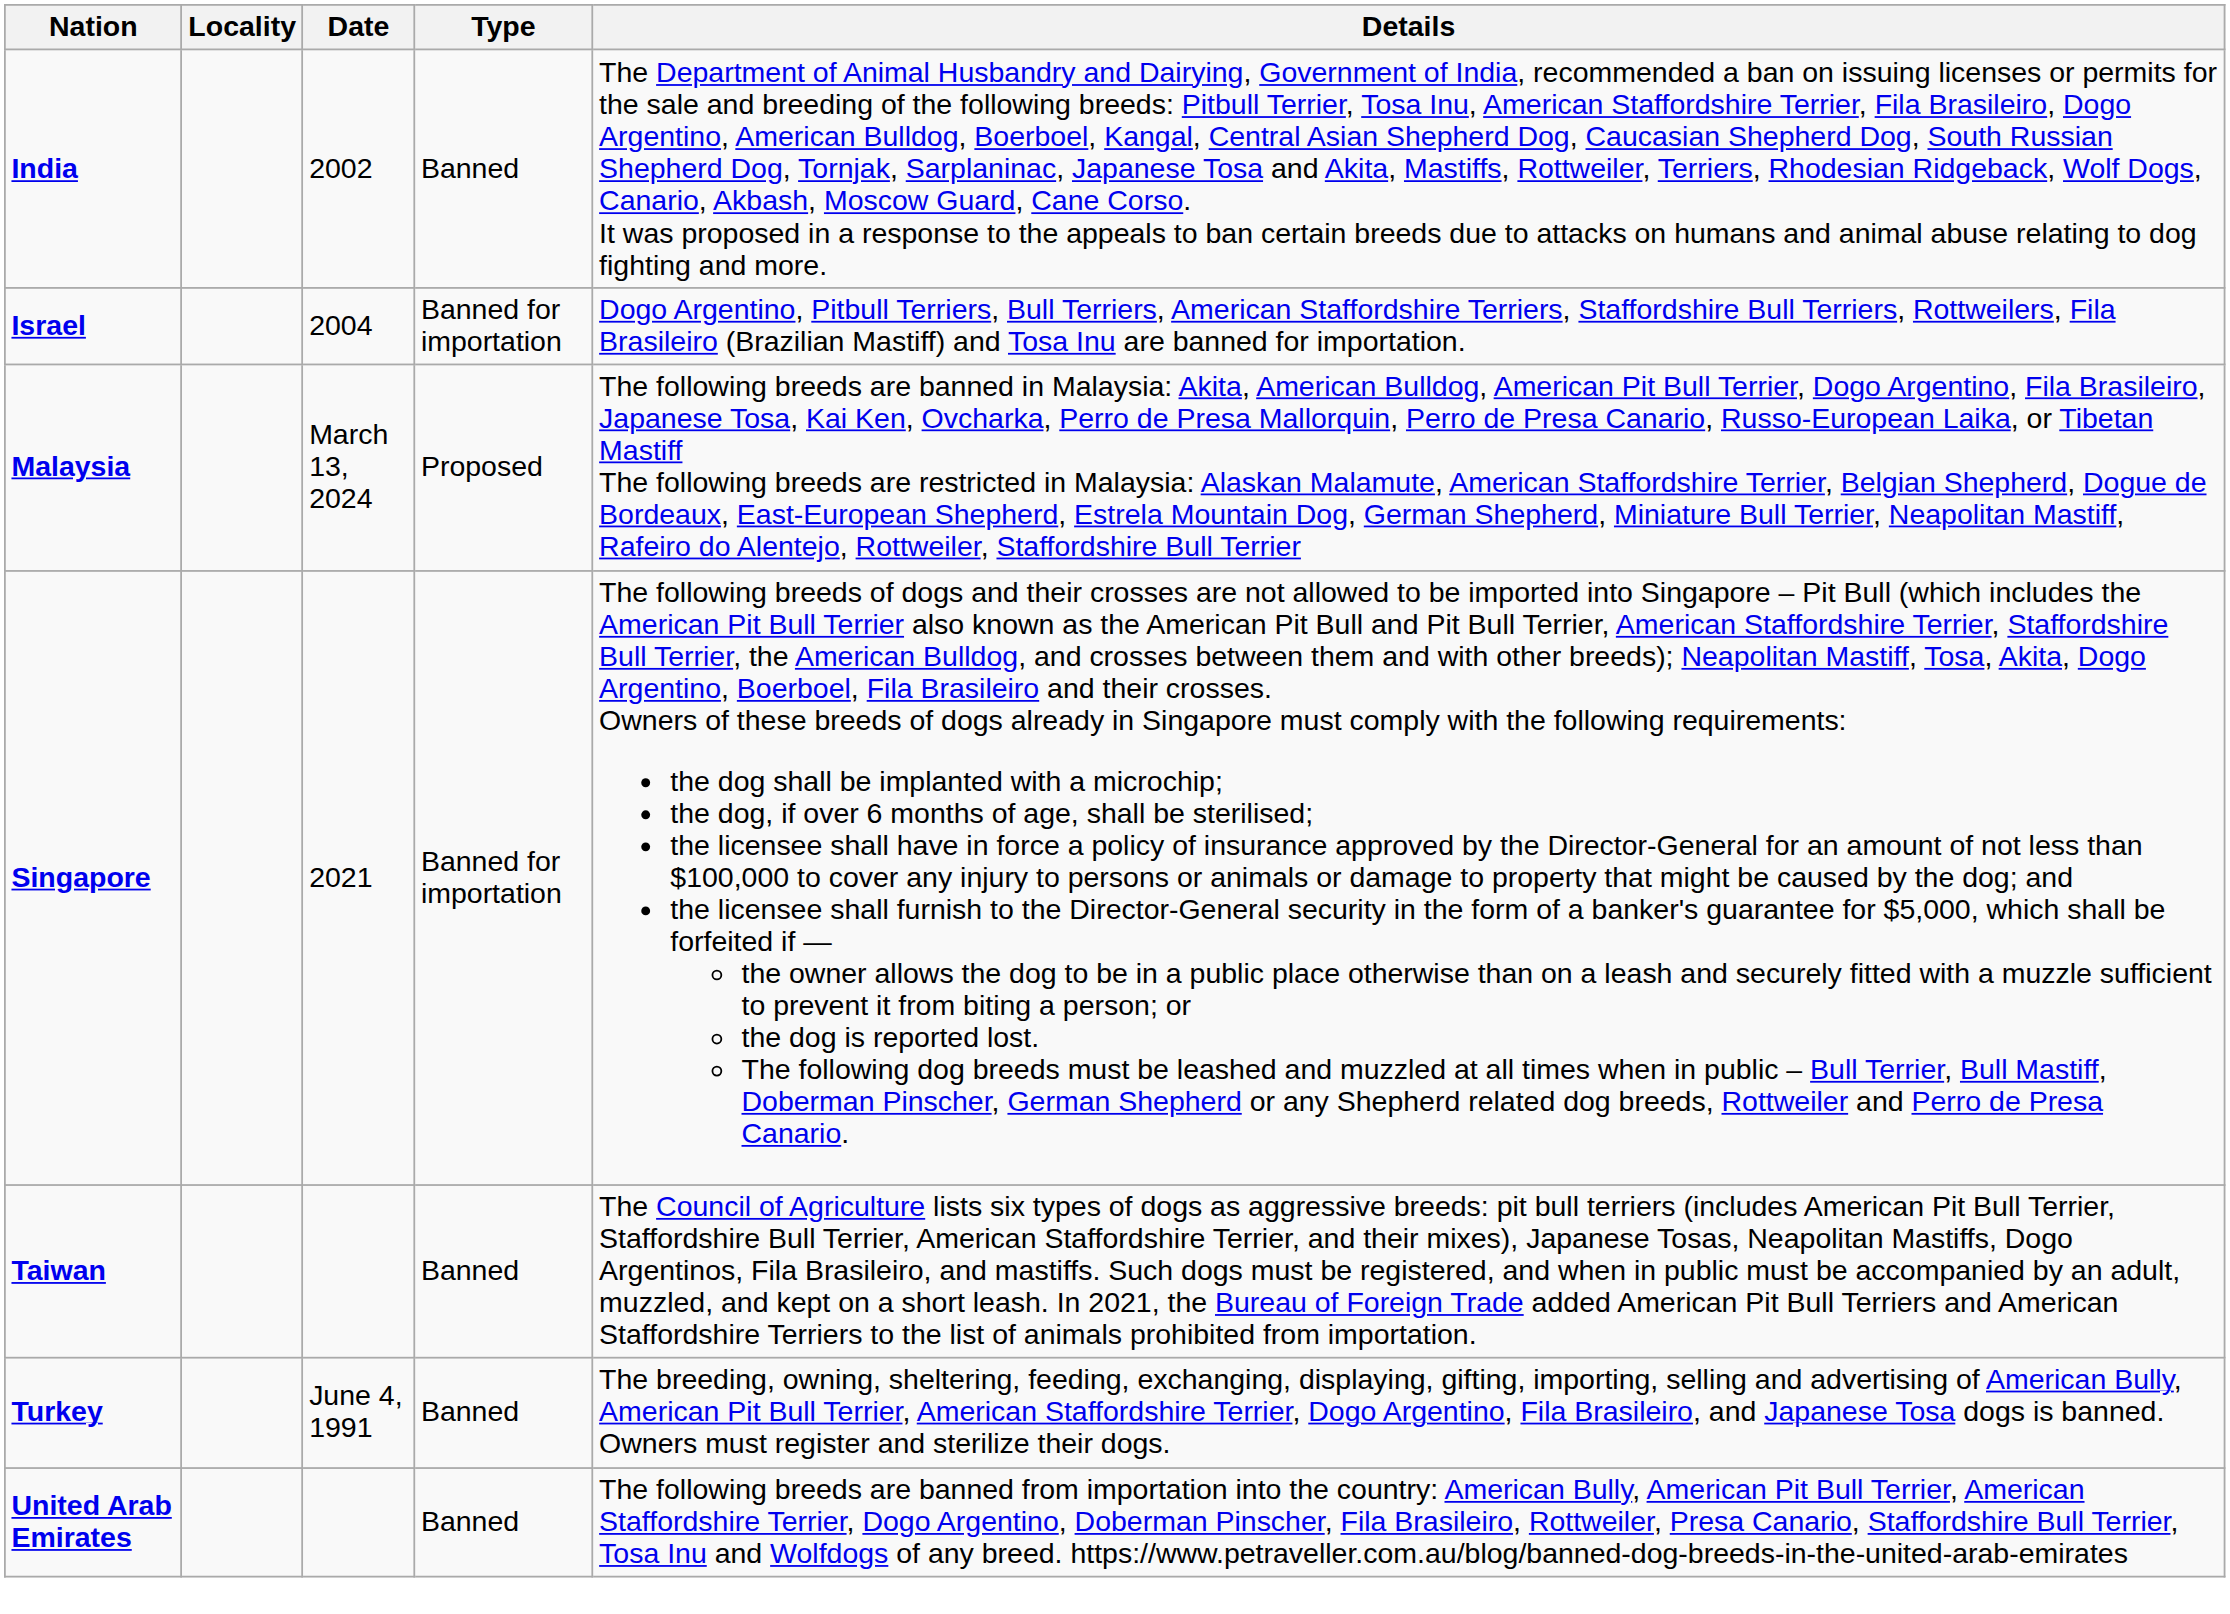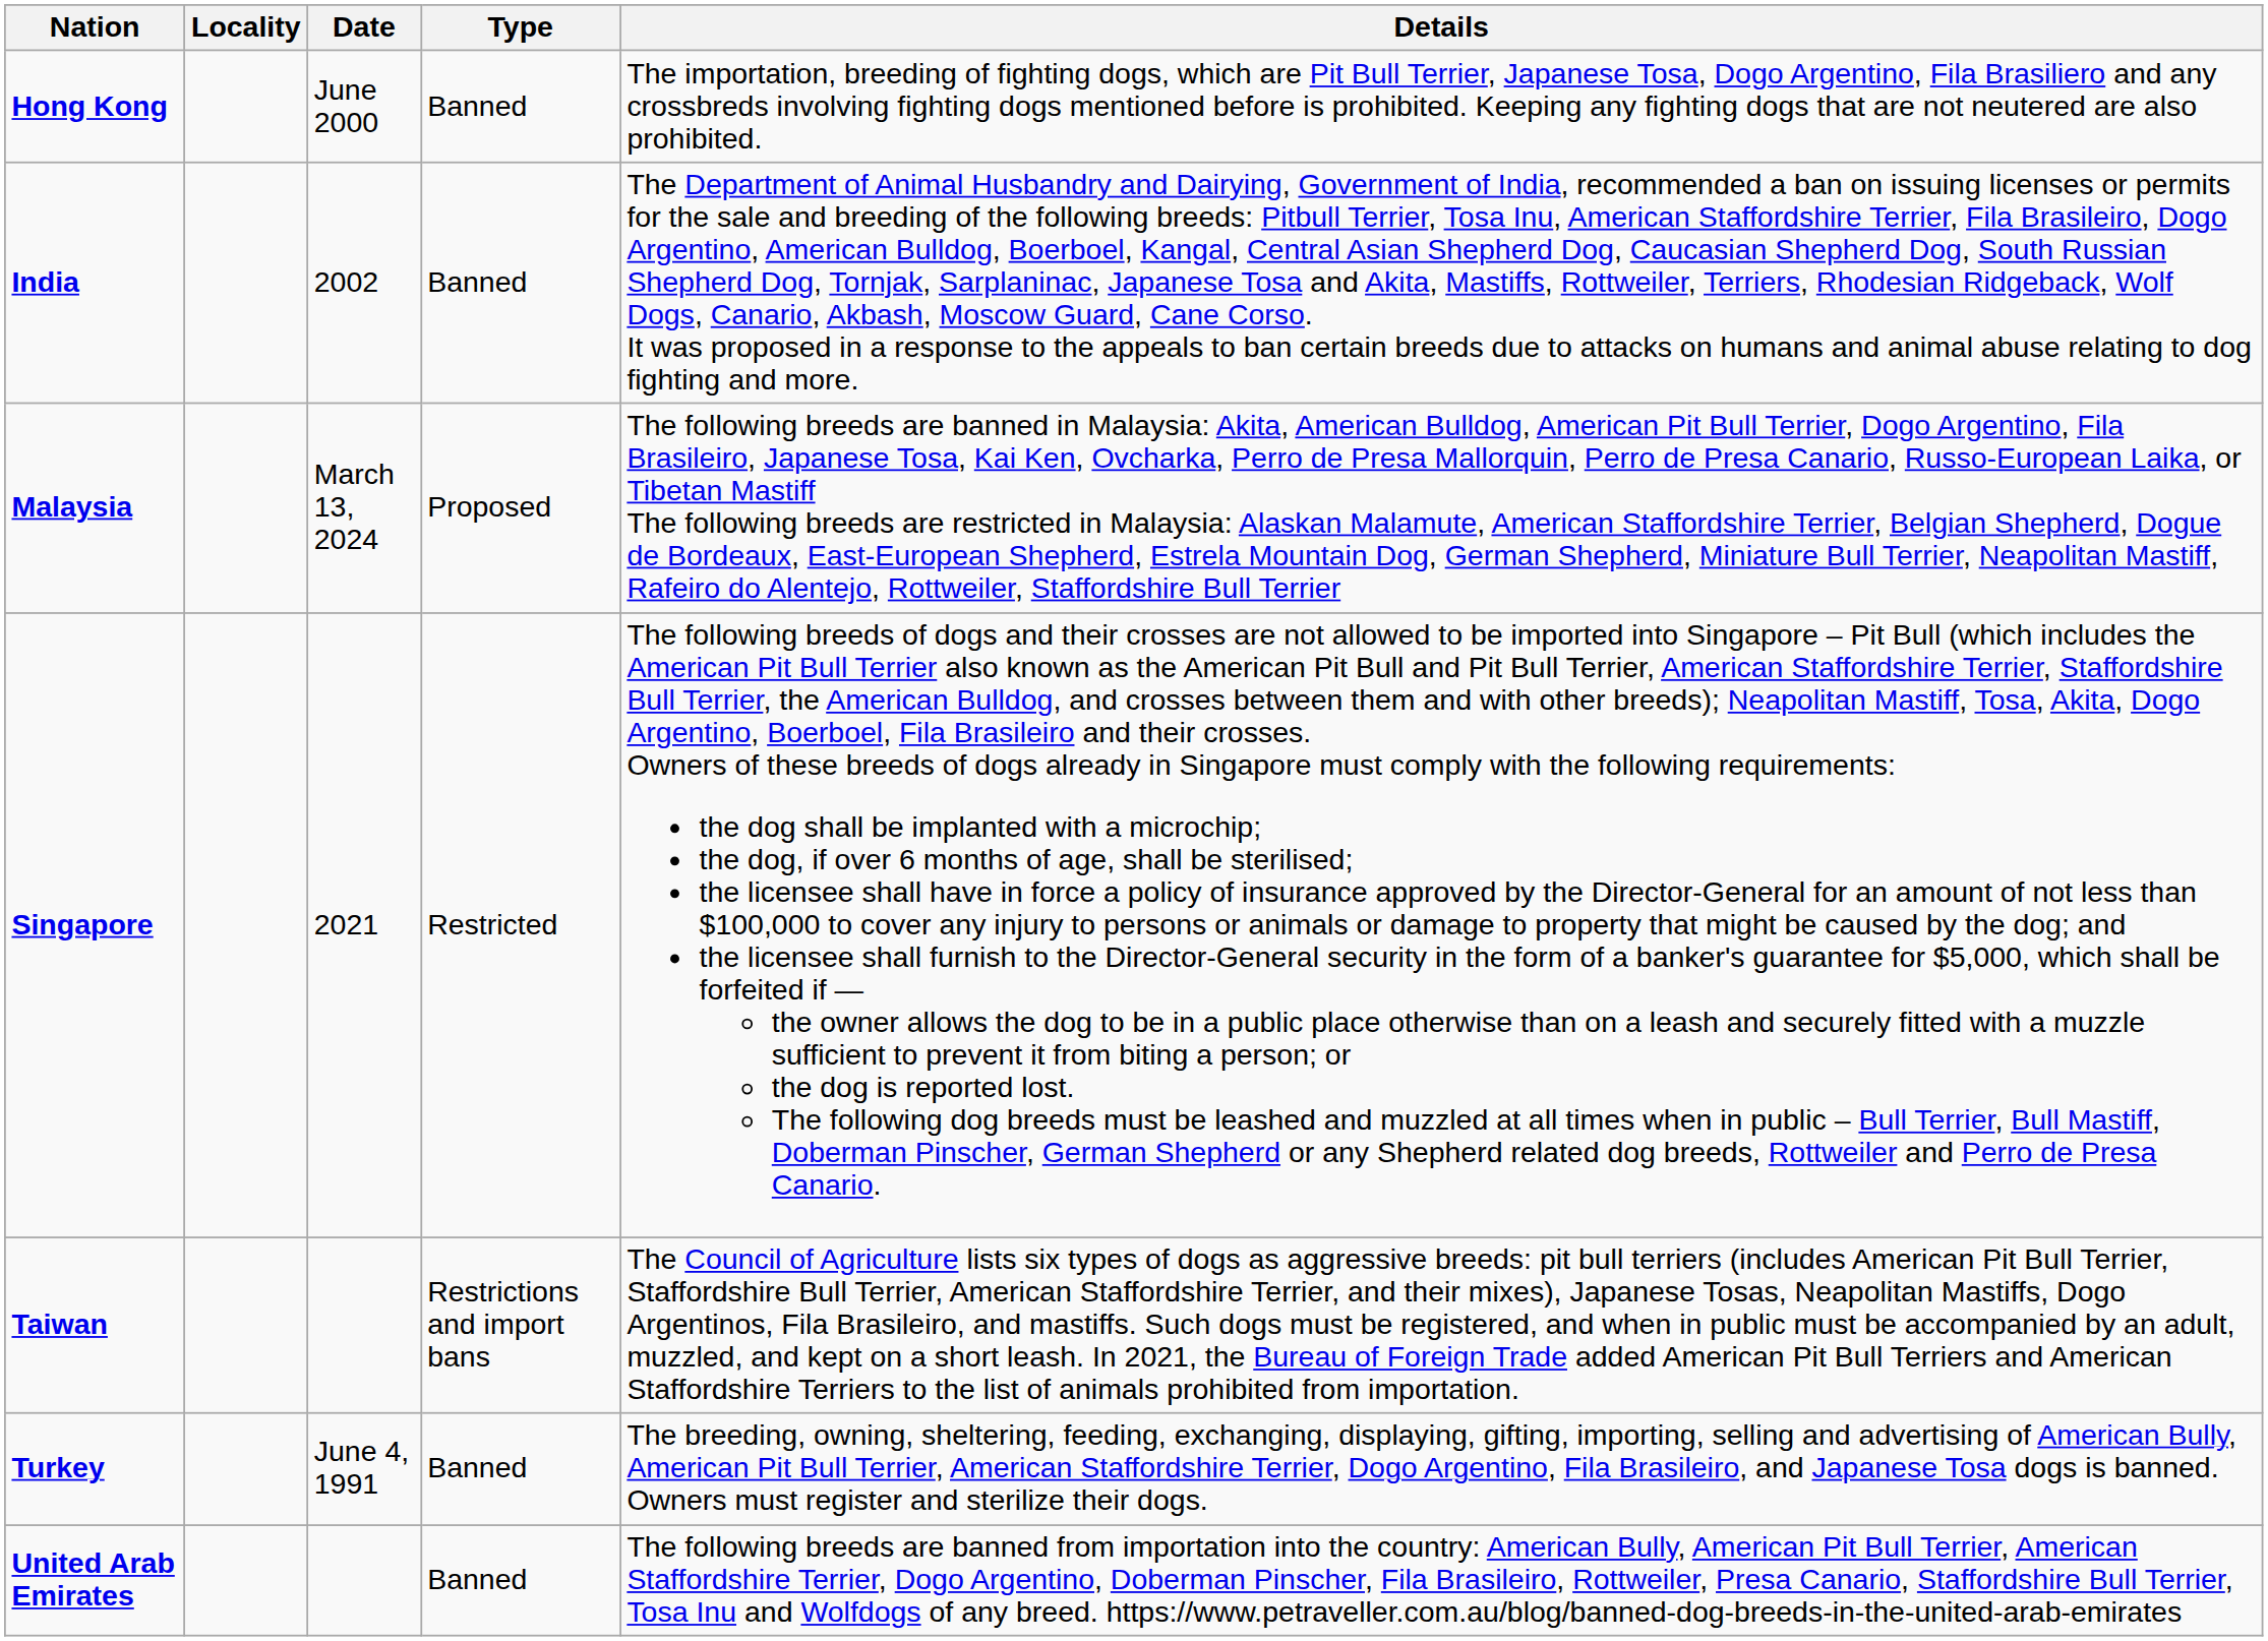 <table class="wikitable">
 <tr>
 <th>Nation</th>
 <th>Locality</th>
 <th>Date</th>
 <th>Type</th>
 <th>Details</th>
 </tr>
 <tr>
+<td><strong><a href='#'>Hong Kong</a></strong></td>
+<td></td>
+<td>June 2000</td>
+<td>Banned</td>
+<td>The importation, breeding of fighting dogs, which are <a href='#'>Pit Bull Terrier</a>, <a href='#'>Japanese Tosa</a>, <a href='#'>Dogo Argentino</a>, <a href='#'>Fila Brasiliero</a> and any crossbreds involving fighting dogs mentioned before is prohibited. Keeping any fighting dogs that are not neutered are also prohibited.</td>
+</tr>
+<tr>
 <td><strong><a href='#'>India</a></strong></td>
 <td></td>
 <td>2002</td>
 <td>Banned</td>
 <td>The <a href='#'>Department of Animal Husbandry and Dairying</a>, <a href='#'>Government of India</a>, recommended a ban on issuing licenses or permits for the sale and breeding of the following breeds: <a href='#'>Pitbull Terrier</a>, <a href='#'>Tosa Inu</a>, <a href='#'>American Staffordshire Terrier</a>, <a href='#'>Fila Brasileiro</a>, <a href='#'>Dogo Argentino</a>, <a href='#'>American Bulldog</a>, <a href='#'>Boerboel</a>, <a href='#'>Kangal</a>, <a href='#'>Central Asian Shepherd Dog</a>, <a href='#'>Caucasian Shepherd Dog</a>, <a href='#'>South Russian Shepherd Dog</a>, <a href='#'>Tornjak</a>, <a href='#'>Sarplaninac</a>, <a href='#'>Japanese Tosa</a> and <a href='#'>Akita</a>, <a href='#'>Mastiffs</a>, <a href='#'>Rottweiler</a>, <a href='#'>Terriers</a>, <a href='#'>Rhodesian Ridgeback</a>, <a href='#'>Wolf Dogs</a>, <a href='#'>Canario</a>, <a href='#'>Akbash</a>, <a href='#'>Moscow Guard</a>, <a href='#'>Cane Corso</a>.<br>It was proposed in a response to the appeals to ban certain breeds due to attacks on humans and animal abuse relating to dog fighting and more.</td>
-</tr>
-<tr>
-<td><strong><a href='#'>Israel</a></strong></td>
-<td></td>
-<td>2004</td>
-<td>Banned for importation</td>
-<td><a href='#'>Dogo Argentino</a>, <a href='#'>Pitbull Terriers</a>, <a href='#'>Bull Terriers</a>, <a href='#'>American Staffordshire Terriers</a>, <a href='#'>Staffordshire Bull Terriers</a>, <a href='#'>Rottweilers</a>, <a href='#'>Fila Brasileiro</a> (Brazilian Mastiff) and <a href='#'>Tosa Inu</a> are banned for importation.</td>
 </tr>
 <tr>
 <td><strong><a href='#'>Malaysia</a></strong></td>
 <td></td>
 <td>March 13, 2024</td>
 <td>Proposed</td>
 <td>The following breeds are banned in Malaysia: <a href='#'>Akita</a>, <a href='#'>American Bulldog</a>, <a href='#'>American Pit Bull Terrier</a>, <a href='#'>Dogo Argentino</a>, <a href='#'>Fila Brasileiro</a>, <a href='#'>Japanese Tosa</a>, <a href='#'>Kai Ken</a>, <a href='#'>Ovcharka</a>, <a href='#'>Perro de Presa Mallorquin</a>, <a href='#'>Perro de Presa Canario</a>, <a href='#'>Russo-European Laika</a>, or <a href='#'>Tibetan Mastiff</a><br>The following breeds are restricted in Malaysia: <a href='#'>Alaskan Malamute</a>, <a href='#'>American Staffordshire Terrier</a>, <a href='#'>Belgian Shepherd</a>, <a href='#'>Dogue de Bordeaux</a>, <a href='#'>East-European Shepherd</a>, <a href='#'>Estrela Mountain Dog</a>, <a href='#'>German Shepherd</a>, <a href='#'>Miniature Bull Terrier</a>, <a href='#'>Neapolitan Mastiff</a>, <a href='#'>Rafeiro do Alentejo</a>, <a href='#'>Rottweiler</a>, <a href='#'>Staffordshire Bull Terrier</a></td>
 </tr>
 <tr>
 <td><strong><a href='#'>Singapore</a></strong></td>
 <td></td>
 <td>2021</td>
-<td>Banned for importation</td>
+<td>Restricted</td>
 <td>The following breeds of dogs and their crosses are not allowed to be imported into Singapore – Pit Bull (which includes the <a href='#'>American Pit Bull Terrier</a> also known as the American Pit Bull and Pit Bull Terrier, <a href='#'>American Staffordshire Terrier</a>, <a href='#'>Staffordshire Bull Terrier</a>, the <a href='#'>American Bulldog</a>, and crosses between them and with other breeds); <a href='#'>Neapolitan Mastiff</a>, <a href='#'>Tosa</a>, <a href='#'>Akita</a>, <a href='#'>Dogo Argentino</a>, <a href='#'>Boerboel</a>, <a href='#'>Fila Brasileiro</a> and their crosses.<br>Owners of these breeds of dogs already in Singapore must comply with the following requirements:<ul><li>the dog shall be implanted with a microchip;</li><li>the dog, if over 6 months of age, shall be sterilised;</li><li>the licensee shall have in force a policy of insurance approved by the Director-General for an amount of not less than $100,000 to cover any injury to persons or animals or damage to property that might be caused by the dog; and</li><li>the licensee shall furnish to the Director-General security in the form of a banker's guarantee for $5,000, which shall be forfeited if —<ul><li>the owner allows the dog to be in a public place otherwise than on a leash and securely fitted with a muzzle sufficient to prevent it from biting a person; or</li><li>the dog is reported lost.</li><li>The following dog breeds must be leashed and muzzled at all times when in public – <a href='#'>Bull Terrier</a>, <a href='#'>Bull Mastiff</a>, <a href='#'>Doberman Pinscher</a>, <a href='#'>German Shepherd</a> or any Shepherd related dog breeds, <a href='#'>Rottweiler</a> and <a href='#'>Perro de Presa Canario</a>.</li></ul></li></ul></td>
 </tr>
 <tr>
 <td><strong><a href='#'>Taiwan</a></strong></td>
 <td></td>
 <td></td>
-<td>Banned</td>
+<td>Restrictions and import bans</td>
 <td>The <a href='#'>Council of Agriculture</a> lists six types of dogs as aggressive breeds: pit bull terriers (includes American Pit Bull Terrier, Staffordshire Bull Terrier, American Staffordshire Terrier, and their mixes), Japanese Tosas, Neapolitan Mastiffs, Dogo Argentinos, Fila Brasileiro, and mastiffs. Such dogs must be registered, and when in public must be accompanied by an adult, muzzled, and kept on a short leash. In 2021, the <a href='#'>Bureau of Foreign Trade</a> added American Pit Bull Terriers and American Staffordshire Terriers to the list of animals prohibited from importation.</td>
 </tr>
 <tr>
 <td><strong><a href='#'>Turkey</a></strong></td>
 <td></td>
 <td>June 4, 1991</td>
 <td>Banned</td>
 <td>The breeding, owning, sheltering, feeding, exchanging, displaying, gifting, importing, selling and advertising of <a href='#'>American Bully</a>, <a href='#'>American Pit Bull Terrier</a>, <a href='#'>American Staffordshire Terrier</a>, <a href='#'>Dogo Argentino</a>, <a href='#'>Fila Brasileiro</a>, and <a href='#'>Japanese Tosa</a> dogs is banned. Owners must register and sterilize their dogs.</td>
 </tr>
 <tr>
 <td><strong><a href='#'>United Arab Emirates</a></strong></td>
 <td></td>
 <td></td>
 <td>Banned</td>
 <td>The following breeds are banned from importation into the country: <a href='#'>American Bully</a>, <a href='#'>American Pit Bull Terrier</a>, <a href='#'>American Staffordshire Terrier</a>, <a href='#'>Dogo Argentino</a>, <a href='#'>Doberman Pinscher</a>, <a href='#'>Fila Brasileiro</a>, <a href='#'>Rottweiler</a>, <a href='#'>Presa Canario</a>, <a href='#'>Staffordshire Bull Terrier</a>, <a href='#'>Tosa Inu</a> and <a href='#'>Wolfdogs</a> of any breed.  https://www.petraveller.com.au/blog/banned-dog-breeds-in-the-united-arab-emirates</td>
 </tr>
 </table>
